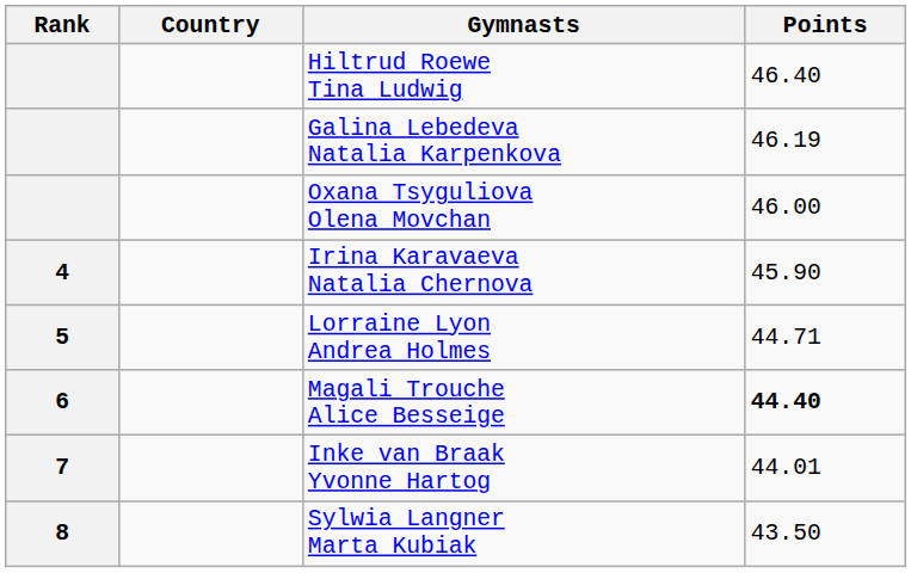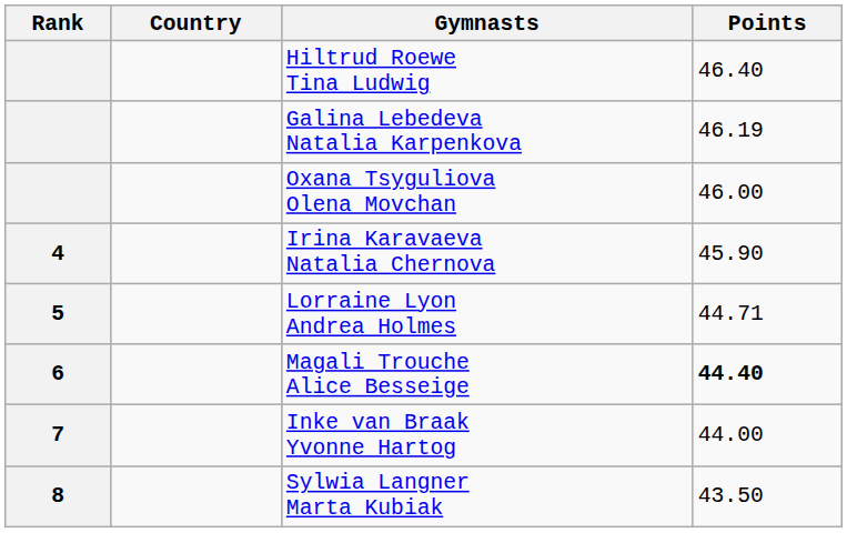 <table class="wikitable" width=500>
 <tr bgcolor="#efefef">
 <th>Rank</th>
 <th>Country</th>
 <th>Gymnasts</th>
 <th>Points</th>
 </tr>
 <tr>
 <th></th>
 <td></td>
 <td><a href='#'>Hiltrud Roewe</a> <br> <a href='#'>Tina Ludwig</a></td>
 <td>46.40</td>
 </tr>
 <tr>
 <th></th>
 <td></td>
 <td><a href='#'>Galina Lebedeva</a> <br> <a href='#'>Natalia Karpenkova</a></td>
 <td>46.19</td>
 </tr>
 <tr>
 <th></th>
 <td></td>
 <td><a href='#'>Oxana Tsyguliova</a> <br> <a href='#'>Olena Movchan</a></td>
 <td>46.00</td>
 </tr>
 <tr>
 <th>4</th>
 <td></td>
 <td><a href='#'>Irina Karavaeva</a> <br> <a href='#'>Natalia Chernova</a></td>
 <td>45.90</td>
 </tr>
 <tr>
 <th>5</th>
 <td></td>
 <td><a href='#'>Lorraine Lyon</a> <br> <a href='#'>Andrea Holmes</a></td>
 <td>44.71</td>
 </tr>
 <tr>
 <th>6</th>
 <td></td>
 <td><a href='#'>Magali Trouche</a> <br> <a href='#'>Alice Besseige</a></td>
 <td><strong>44.40</strong></td>
 </tr>
 <tr>
 <th>7</th>
 <td></td>
 <td><a href='#'>Inke van Braak</a> <br> <a href='#'>Yvonne Hartog</a></td>
-<td>44.01</td>
+<td>44.00</td>
 </tr>
 <tr>
 <th>8</th>
 <td></td>
 <td><a href='#'>Sylwia Langner</a> <br> <a href='#'>Marta Kubiak</a></td>
 <td>43.50</td>
 </tr>
 </table>
